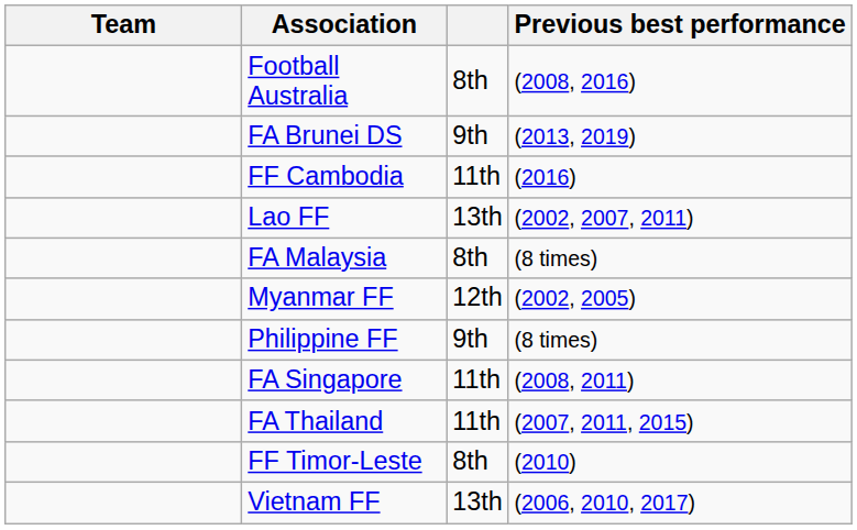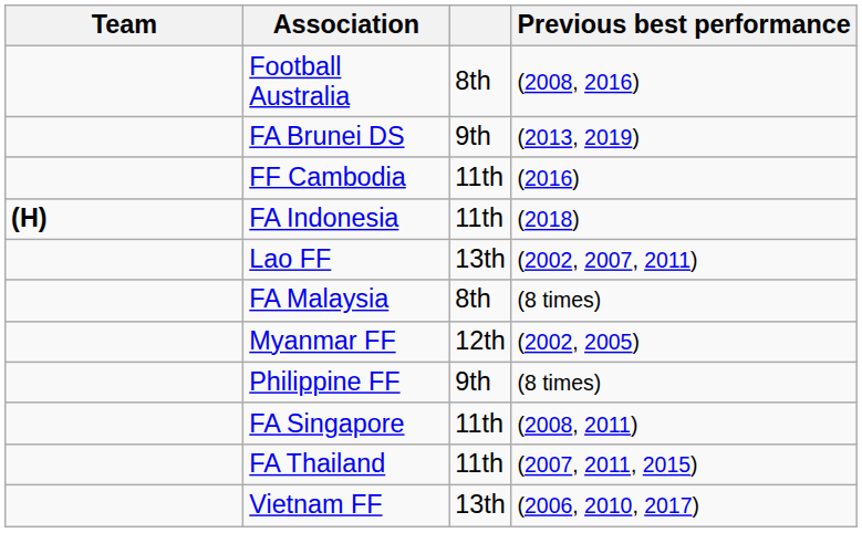 <table class="wikitable sortable">
 <tr>
 <th style="width:140px;">Team</th>
 <th style="width:120px;">Association</th>
 <th></th>
 <th>Previous best performance</th>
 </tr>
 <tr>
 <td></td>
 <td><a href='#'>Football Australia</a></td>
 <td>8th</td>
 <td> <small>(<a href='#'>2008</a>, <a href='#'>2016</a>)</small></td>
 </tr>
 <tr>
 <td></td>
 <td><a href='#'>FA Brunei DS</a></td>
 <td>9th</td>
 <td> <small>(<a href='#'>2013</a>, <a href='#'>2019</a>)</small></td>
 </tr>
 <tr>
 <td></td>
 <td><a href='#'>FF Cambodia</a></td>
 <td>11th</td>
 <td> <small>(<a href='#'>2016</a>)</small></td>
+</tr>
+<tr>
+<td> <strong>(H)</strong></td>
+<td><a href='#'>FA Indonesia</a></td>
+<td>11th</td>
+<td> <small>(<a href='#'>2018</a>)</small></td>
 </tr>
 <tr>
 <td></td>
 <td><a href='#'>Lao FF</a></td>
 <td>13th</td>
 <td> <small>(<a href='#'>2002</a>, <a href='#'>2007</a>, <a href='#'>2011</a>)</small></td>
 </tr>
 <tr>
 <td></td>
 <td><a href='#'>FA Malaysia</a></td>
 <td>8th</td>
 <td> <small>(8 times)</small></td>
 </tr>
 <tr>
 <td></td>
 <td><a href='#'>Myanmar FF</a></td>
 <td>12th</td>
 <td> <small>(<a href='#'>2002</a>, <a href='#'>2005</a>)</small></td>
 </tr>
 <tr>
 <td></td>
 <td><a href='#'>Philippine FF</a></td>
 <td>9th</td>
 <td> <small>(8 times)</small></td>
 </tr>
 <tr>
 <td></td>
 <td><a href='#'>FA Singapore</a></td>
 <td>11th</td>
 <td> <small>(<a href='#'>2008</a>, <a href='#'>2011</a>)</small></td>
 </tr>
 <tr>
 <td></td>
 <td><a href='#'>FA Thailand</a></td>
 <td>11th</td>
 <td> <small>(<a href='#'>2007</a>, <a href='#'>2011</a>, <a href='#'>2015</a>)</small></td>
 </tr>
 <tr>
 <td></td>
-<td><a href='#'>FF Timor-Leste</a></td>
-<td>8th</td>
-<td> <small>(<a href='#'>2010</a>)</small></td>
-</tr>
-<tr>
-<td></td>
 <td><a href='#'>Vietnam FF</a></td>
 <td>13th</td>
 <td> <small>(<a href='#'>2006</a>, <a href='#'>2010</a>, <a href='#'>2017</a>)</small></td>
 </tr>
 </table>
